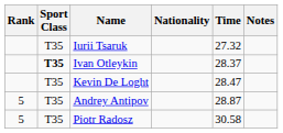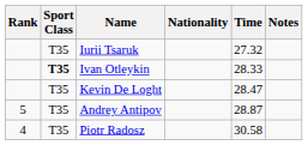 <table class="wikitable sortable" style="text-align:center">
 <tr>
 <th>Rank</th>
 <th>Sport<br>Class</th>
 <th>Name</th>
 <th>Nationality</th>
 <th>Time</th>
 <th>Notes</th>
 </tr>
 <tr>
 <td></td>
 <td>T35</td>
 <td align=left><a href='#'>Iurii Tsaruk</a></td>
 <td align=left></td>
 <td>27.32</td>
 <td></td>
 </tr>
 <tr>
 <td></td>
 <td><strong>T35</strong></td>
 <td align=left><a href='#'>Ivan Otleykin</a></td>
 <td align=left></td>
-<td>28.37</td>
+<td>28.33</td>
 <td></td>
 </tr>
 <tr>
 <td></td>
 <td>T35</td>
 <td align=left><a href='#'>Kevin De Loght</a></td>
 <td align=left></td>
 <td>28.47</td>
 <td></td>
 </tr>
 <tr>
 <td>5</td>
 <td>T35</td>
 <td align=left><a href='#'>Andrey Antipov</a></td>
 <td align=left></td>
 <td>28.87</td>
 <td></td>
 </tr>
 <tr>
-<td>5</td>
+<td>4</td>
 <td>T35</td>
 <td align=left><a href='#'>Piotr Radosz</a></td>
 <td align=left></td>
 <td>30.58</td>
 <td></td>
 </tr>
 </table>
